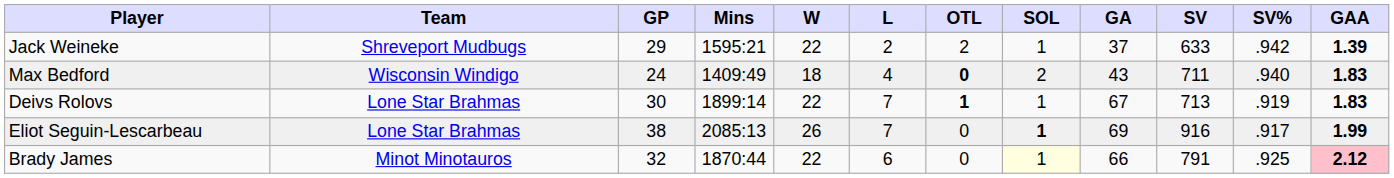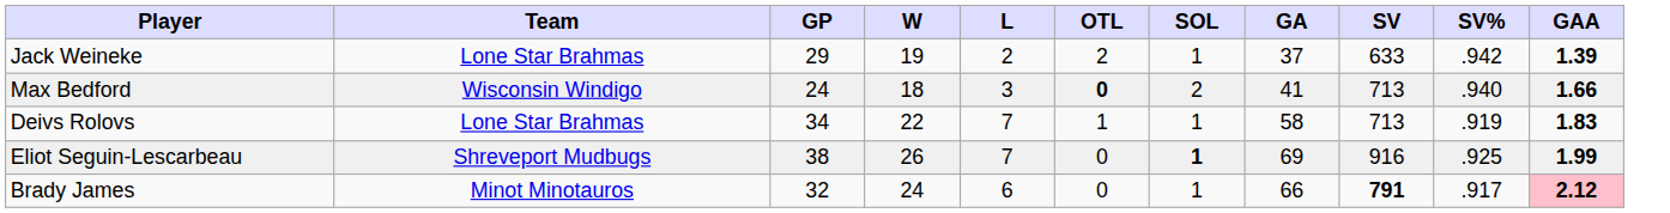 <table class="wikitable sortable" style="text-align: center">
 <tr>
 <th style="background:#ddf; width: 15em;"><strong>Player</strong></th>
 <th style="background:#ddf; width: 20em;">Team</th>
 <th style="background:#ddf; width: 4em;">GP</th>
-<th style="background:#ddf; width: 4em;">Mins</th>
 <th style="background:#ddf; width: 4em;">W</th>
 <th style="background:#ddf; width: 4em;">L</th>
 <th style="background:#ddf; width: 4em;">OTL</th>
 <th style="background:#ddf; width: 4em;">SOL</th>
 <th style="background:#ddf; width: 4em;">GA</th>
 <th style="background:#ddf; width: 4em;">SV</th>
 <th style="background:#ddf; width: 4em;">SV%</th>
 <th style="background:#ddf; width: 4em;">GAA</th>
 </tr>
 <tr>
 <td align=left>Jack Weineke</td>
-<td><a href='#'>Shreveport Mudbugs</a></td>
+<td><a href='#'>Lone Star Brahmas</a></td>
 <td>29</td>
-<td>1595:21</td>
-<td>22</td>
+<td>19</td>
 <td>2</td>
 <td>2</td>
 <td>1</td>
 <td>37</td>
 <td>633</td>
 <td>.942</td>
 <td><strong>1.39</strong></td>
 </tr>
 <tr bgcolor=f0f0f0>
 <td align=left>Max Bedford</td>
 <td><a href='#'>Wisconsin Windigo</a></td>
 <td>24</td>
-<td>1409:49</td>
 <td>18</td>
-<td>4</td>
+<td>3</td>
 <td><strong>0</strong></td>
 <td>2</td>
-<td>43</td>
-<td>711</td>
+<td>41</td>
+<td>713</td>
 <td>.940</td>
-<td><strong>1.83</strong></td>
+<td><strong>1.66</strong></td>
 </tr>
 <tr>
 <td align=left>Deivs Rolovs</td>
 <td><a href='#'>Lone Star Brahmas</a></td>
-<td>30</td>
-<td>1899:14</td>
+<td>34</td>
 <td>22</td>
 <td>7</td>
-<td><strong>1</strong></td>
 <td>1</td>
-<td>67</td>
+<td>1</td>
+<td>58</td>
 <td>713</td>
 <td>.919</td>
 <td><strong>1.83</strong></td>
 </tr>
 <tr bgcolor=f0f0f0>
 <td align=left>Eliot Seguin-Lescarbeau</td>
-<td><a href='#'>Lone Star Brahmas</a></td>
+<td><a href='#'>Shreveport Mudbugs</a></td>
 <td>38</td>
-<td>2085:13</td>
 <td>26</td>
 <td>7</td>
 <td>0</td>
 <td><strong>1</strong></td>
 <td>69</td>
 <td>916</td>
-<td>.917</td>
+<td>.925</td>
 <td><strong>1.99</strong></td>
 </tr>
 <tr>
 <td align=left>Brady James</td>
 <td><a href='#'>Minot Minotauros</a></td>
 <td>32</td>
-<td>1870:44</td>
-<td>22</td>
+<td>24</td>
 <td>6</td>
 <td>0</td>
-<td style="background: lightyellow;">1</td>
+<td>1</td>
 <td>66</td>
-<td>791</td>
-<td>.925</td>
+<td><strong>791</strong></td>
+<td>.917</td>
 <td style="background: pink;"><strong>2.12</strong></td>
 </tr>
 </table>
